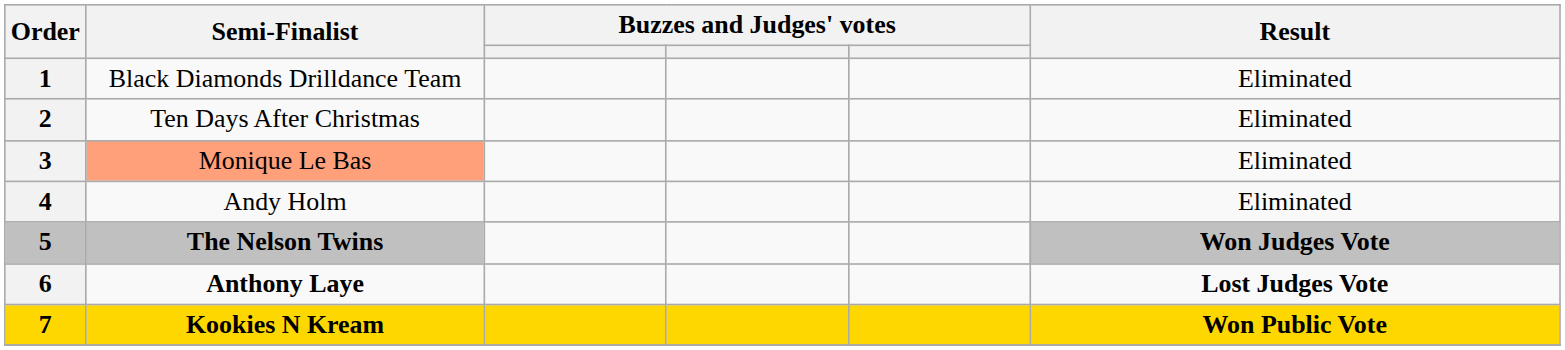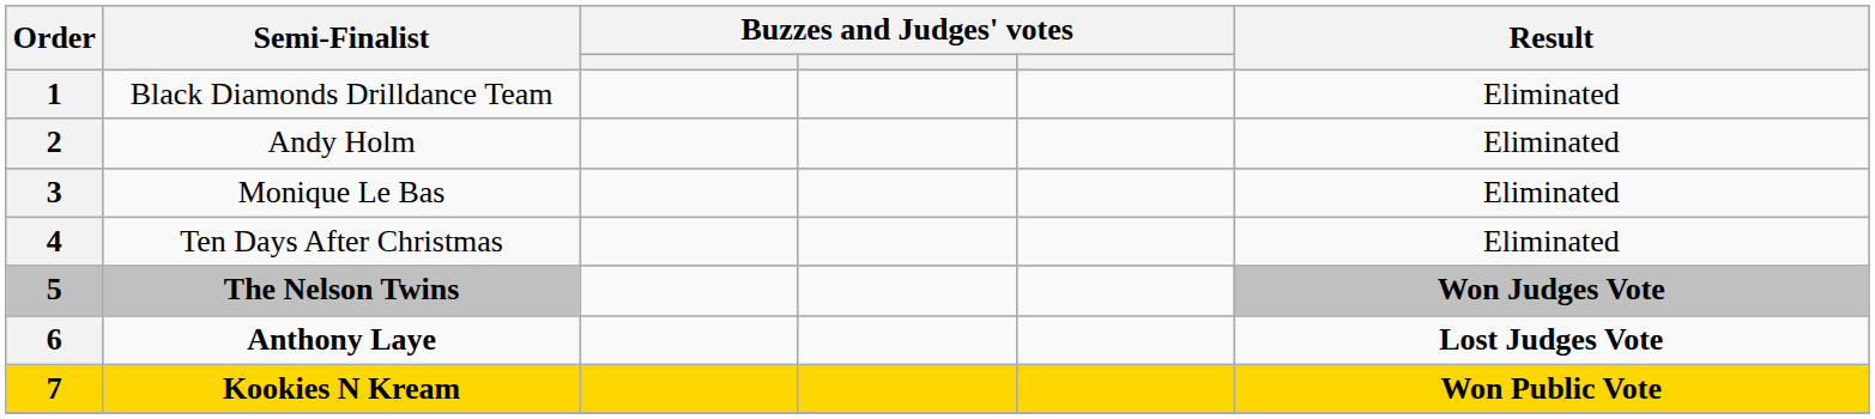 <table class="wikitable plainrowheaders sortable" style="text-align:center" width="76%;">
 <tr>
 <th scope="col" rowspan="2" style="width:1em;">Order</th>
 <th scope="col" rowspan="2" class="unsortable" style="width:17em;">Semi-Finalist</th>
 <th scope="col" colspan="3" class="unsortable" style="width:24em;">Buzzes and Judges' votes</th>
 <th scope="col" rowspan="2" style="width:23em;">Result</th>
 </tr>
 <tr>
 <th scope="col" class="unsortable" style="width:6em;"></th>
 <th scope="col" class="unsortable" style="width:6em;"></th>
 <th scope="col" class="unsortable" style="width:6em;"></th>
 </tr>
 <tr>
 <th>1</th>
 <td>Black Diamonds Drilldance Team</td>
 <td></td>
 <td></td>
 <td></td>
 <td>Eliminated</td>
 </tr>
 <tr>
 <th>2</th>
-<td>Ten Days After Christmas</td>
+<td>Andy Holm</td>
 <td></td>
 <td></td>
 <td></td>
 <td>Eliminated</td>
 </tr>
 <tr>
 <th>3</th>
-<td style="background: lightsalmon;">Monique Le Bas</td>
+<td>Monique Le Bas</td>
 <td></td>
 <td></td>
 <td></td>
 <td>Eliminated</td>
 </tr>
 <tr>
 <th>4</th>
-<td>Andy Holm</td>
+<td>Ten Days After Christmas</td>
 <td></td>
 <td></td>
 <td></td>
 <td>Eliminated</td>
 </tr>
 <tr>
 <th style="background:silver;">5</th>
 <td style="background:silver;"><strong>The Nelson Twins</strong></td>
 <td style="text-align: center;"></td>
 <td></td>
 <td style="text-align: center;"></td>
 <td style="background:silver;"><strong>Won Judges Vote</strong></td>
 </tr>
 <tr>
 <th>6</th>
 <td><strong> Anthony Laye</strong></td>
 <td></td>
 <td style="text-align: center;"></td>
 <td></td>
 <td><strong>Lost Judges Vote</strong></td>
 </tr>
 <tr>
 <th style="background:gold;">7</th>
 <td style="background:gold;"><strong>Kookies N Kream</strong></td>
 <td style="background:gold;"></td>
 <td style="background:gold;"></td>
 <td style="background:gold;"></td>
 <td style="background:gold;"><strong>Won Public Vote</strong></td>
 </tr>
 <tr>
 </tr>
 </table>
